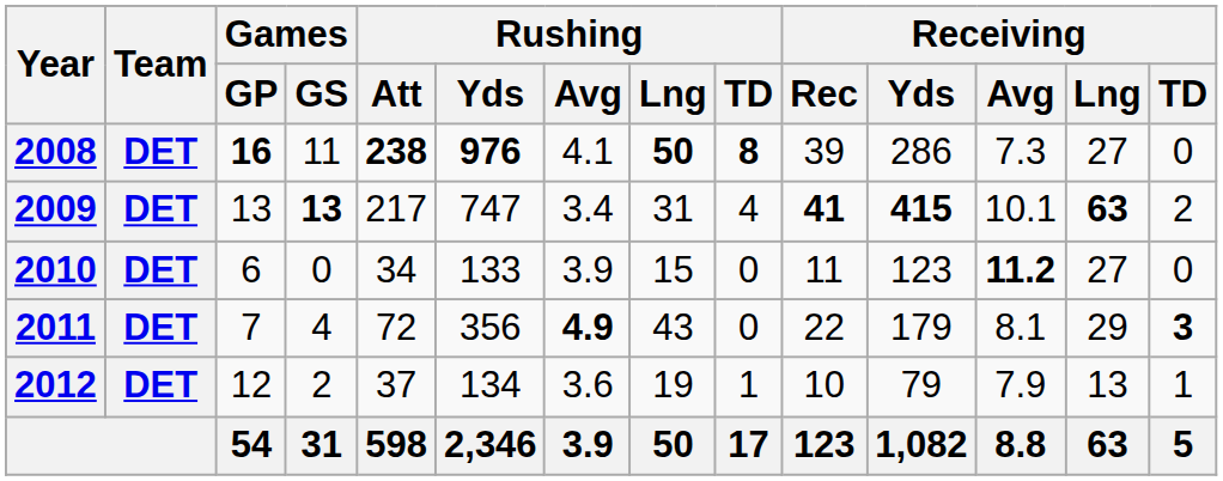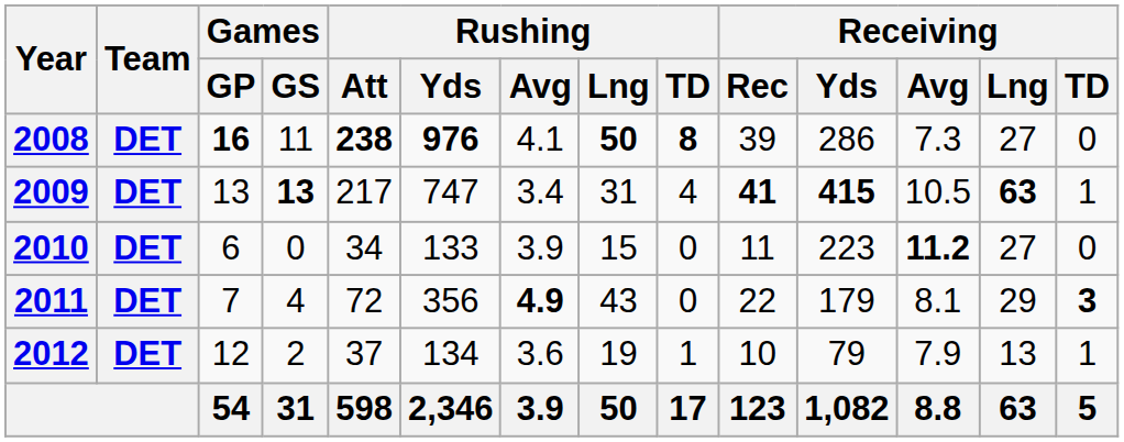 <table class="wikitable" style="text-align:center;">
 <tr>
 <th rowspan="2">Year</th>
 <th rowspan="2">Team</th>
 <th colspan="2">Games</th>
 <th colspan="5">Rushing</th>
 <th colspan="5">Receiving</th>
 </tr>
 <tr>
 <th>GP</th>
 <th>GS</th>
 <th>Att</th>
 <th>Yds</th>
 <th>Avg</th>
 <th>Lng</th>
 <th>TD</th>
 <th>Rec</th>
 <th>Yds</th>
 <th>Avg</th>
 <th>Lng</th>
 <th>TD</th>
 </tr>
 <tr>
 <th><a href='#'>2008</a></th>
 <th><a href='#'>DET</a></th>
 <td><strong>16</strong></td>
 <td>11</td>
 <td><strong>238</strong></td>
 <td><strong>976</strong></td>
 <td>4.1</td>
 <td><strong>50</strong></td>
 <td><strong>8</strong></td>
 <td>39</td>
 <td>286</td>
 <td>7.3</td>
 <td>27</td>
 <td>0</td>
 </tr>
 <tr>
 <th><a href='#'>2009</a></th>
 <th><a href='#'>DET</a></th>
 <td>13</td>
 <td><strong>13</strong></td>
 <td>217</td>
 <td>747</td>
 <td>3.4</td>
 <td>31</td>
 <td>4</td>
 <td><strong>41</strong></td>
 <td><strong>415</strong></td>
-<td>10.1</td>
+<td>10.5</td>
 <td><strong>63</strong></td>
-<td>2</td>
+<td>1</td>
 </tr>
 <tr>
 <th><a href='#'>2010</a></th>
 <th><a href='#'>DET</a></th>
 <td>6</td>
 <td>0</td>
 <td>34</td>
 <td>133</td>
 <td>3.9</td>
 <td>15</td>
 <td>0</td>
 <td>11</td>
-<td>123</td>
+<td>223</td>
 <td><strong>11.2</strong></td>
 <td>27</td>
 <td>0</td>
 </tr>
 <tr>
 <th><a href='#'>2011</a></th>
 <th><a href='#'>DET</a></th>
 <td>7</td>
 <td>4</td>
 <td>72</td>
 <td>356</td>
 <td><strong>4.9</strong></td>
 <td>43</td>
 <td>0</td>
 <td>22</td>
 <td>179</td>
 <td>8.1</td>
 <td>29</td>
 <td><strong>3</strong></td>
 </tr>
 <tr>
 <th><a href='#'>2012</a></th>
 <th><a href='#'>DET</a></th>
 <td>12</td>
 <td>2</td>
 <td>37</td>
 <td>134</td>
 <td>3.6</td>
 <td>19</td>
 <td>1</td>
 <td>10</td>
 <td>79</td>
 <td>7.9</td>
 <td>13</td>
 <td>1</td>
 </tr>
 <tr>
 <th colspan="2"></th>
 <th>54</th>
 <th>31</th>
 <th>598</th>
 <th>2,346</th>
 <th>3.9</th>
 <th>50</th>
 <th>17</th>
 <th>123</th>
 <th>1,082</th>
 <th>8.8</th>
 <th>63</th>
 <th>5</th>
 </tr>
 </table>
